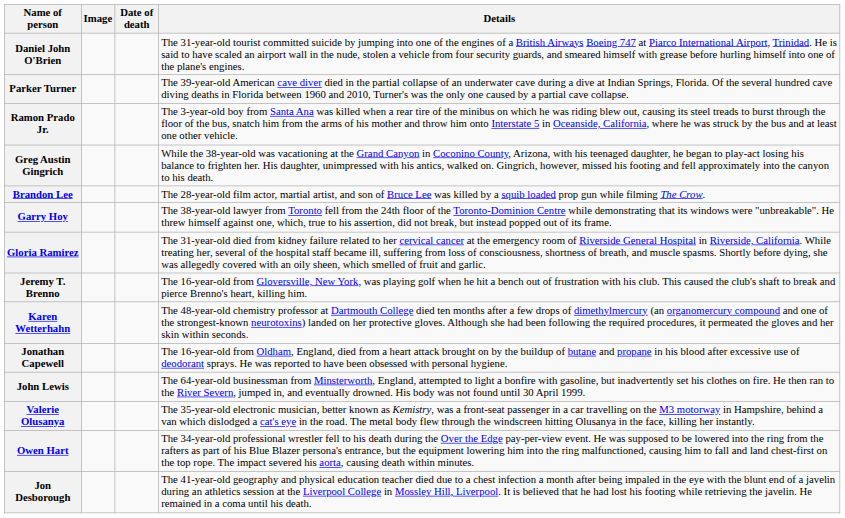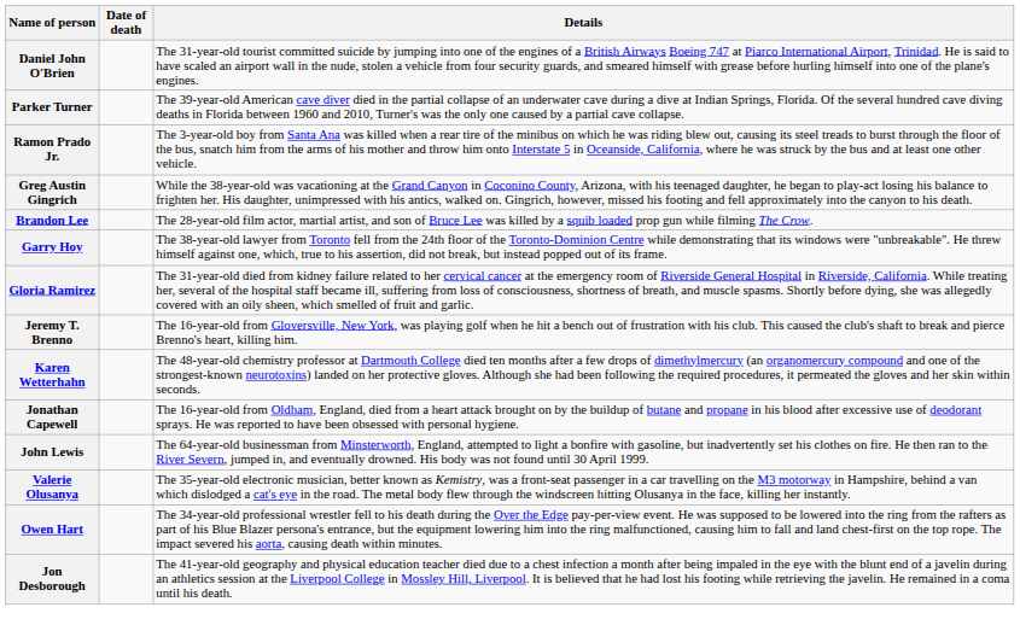 <table class="wikitable">
 <tr>
 <th scope="col">Name of person</th>
-<th scope="col">Image</th>
 <th scope="col">Date of death</th>
 <th scope="col">Details</th>
 </tr>
 <tr>
 <th scope="row">Daniel John O'Brien</th>
 <td></td>
-<td></td>
 <td>The 31-year-old tourist committed suicide by jumping into one of the engines of a <a href='#'>British Airways</a> <a href='#'>Boeing 747</a> at <a href='#'>Piarco International Airport</a>, <a href='#'>Trinidad</a>. He is said to have scaled an airport wall in the nude, stolen a vehicle from four security guards, and smeared himself with grease before hurling himself into one of the plane's engines.</td>
 </tr>
 <tr>
 <th>Parker Turner</th>
-<td></td>
 <td></td>
 <td>The 39-year-old American <a href='#'>cave diver</a> died in the partial collapse of an underwater cave during a dive at Indian Springs, Florida. Of the several hundred cave diving deaths in Florida between 1960 and 2010, Turner's was the only one caused by a partial cave collapse.</td>
 </tr>
 <tr>
 <th>Ramon Prado Jr.</th>
 <td></td>
-<td></td>
 <td>The 3-year-old boy from <a href='#'>Santa Ana</a> was killed when a rear tire of the minibus on which he was riding blew out, causing its steel treads to burst through the floor of the bus, snatch him from the arms of his mother and throw him onto <a href='#'>Interstate 5</a> in <a href='#'>Oceanside, California</a>, where he was struck by the bus and at least one other vehicle.</td>
 </tr>
 <tr>
 <th scope="row">Greg Austin Gingrich</th>
-<td></td>
 <td></td>
 <td>While the 38-year-old was vacationing at the <a href='#'>Grand Canyon</a> in <a href='#'>Coconino County</a>, Arizona, with his teenaged daughter, he began to play-act losing his balance to frighten her. His daughter, unimpressed with his antics, walked on. Gingrich, however, missed his footing and fell approximately  into the canyon to his death.</td>
 </tr>
 <tr>
 <th scope="row"><a href='#'>Brandon Lee</a></th>
 <td></td>
-<td></td>
 <td>The 28-year-old film actor, martial artist, and son of <a href='#'>Bruce Lee</a> was killed by a <a href='#'>squib loaded</a> prop gun while filming <em><a href='#'>The Crow</a></em>.</td>
 </tr>
 <tr>
 <th scope="row"><a href='#'>Garry Hoy</a></th>
-<td></td>
 <td></td>
 <td>The 38-year-old lawyer from <a href='#'>Toronto</a> fell from the 24th floor of the <a href='#'>Toronto-Dominion Centre</a> while demonstrating that its windows were "unbreakable". He threw himself against one, which, true to his assertion, did not break, but instead popped out of its frame.</td>
 </tr>
 <tr>
 <th scope="row"><a href='#'>Gloria Ramirez</a></th>
 <td></td>
-<td></td>
 <td>The 31-year-old died from kidney failure related to her <a href='#'>cervical cancer</a> at the emergency room of <a href='#'>Riverside General Hospital</a> in <a href='#'>Riverside, California</a>. While treating her, several of the hospital staff became ill, suffering from loss of consciousness, shortness of breath, and muscle spasms. Shortly before dying, she was allegedly covered with an oily sheen, which smelled of fruit and garlic.</td>
 </tr>
 <tr>
 <th scope="row">Jeremy T. Brenno</th>
-<td></td>
 <td></td>
 <td>The 16-year-old from <a href='#'>Gloversville, New York</a>, was playing golf when he hit a bench out of frustration with his club. This caused the club's shaft to break and pierce Brenno's heart, killing him.</td>
 </tr>
 <tr>
 <th scope="row"><a href='#'>Karen Wetterhahn</a></th>
 <td></td>
-<td></td>
 <td>The 48-year-old chemistry professor at <a href='#'>Dartmouth College</a> died ten months after a few drops of <a href='#'>dimethylmercury</a> (an <a href='#'>organomercury compound</a> and one of the strongest-known <a href='#'>neurotoxins</a>) landed on her protective gloves. Although she had been following the required procedures, it permeated the gloves and her skin within seconds.</td>
 </tr>
 <tr>
 <th scope="row">Jonathan Capewell</th>
-<td></td>
 <td></td>
 <td>The 16-year-old from <a href='#'>Oldham</a>, England, died from a heart attack brought on by the buildup of <a href='#'>butane</a> and <a href='#'>propane</a> in his blood after excessive use of <a href='#'>deodorant</a> sprays. He was reported to have been obsessed with personal hygiene.</td>
 </tr>
 <tr>
 <th scope="row">John Lewis</th>
 <td></td>
-<td></td>
 <td>The 64-year-old businessman from <a href='#'>Minsterworth</a>, England, attempted to light a bonfire with gasoline, but inadvertently set his clothes on fire. He then ran to the <a href='#'>River Severn</a>, jumped in, and eventually drowned. His body was not found until 30 April 1999.</td>
 </tr>
 <tr>
 <th><a href='#'>Valerie Olusanya</a></th>
-<td></td>
 <td></td>
 <td>The 35-year-old electronic musician, better known as <em>Kemistry</em>, was a front-seat passenger in a car travelling on the <a href='#'>M3 motorway</a> in Hampshire, behind a van which dislodged a <a href='#'>cat's eye</a> in the road. The metal body flew through the windscreen hitting Olusanya in the face, killing her instantly.</td>
 </tr>
 <tr>
 <th scope="row"><a href='#'>Owen Hart</a></th>
 <td></td>
-<td></td>
 <td>The 34-year-old professional wrestler fell to his death during the <a href='#'>Over the Edge</a> pay-per-view event. He was supposed to be lowered into the ring from the rafters as part of his Blue Blazer persona's entrance, but the equipment lowering him into the ring malfunctioned, causing him to fall  and land chest-first on the top rope. The impact severed his <a href='#'>aorta</a>, causing death within minutes.</td>
 </tr>
 <tr>
 <th scope="row">Jon Desborough</th>
 <td></td>
-<td></td>
 <td>The 41-year-old geography and physical education teacher died due to a chest infection a month after being impaled in the eye with the blunt end of a javelin during an athletics session at the <a href='#'>Liverpool College</a> in <a href='#'>Mossley Hill, Liverpool</a>. It is believed that he had lost his footing while retrieving the javelin. He remained in a coma until his death.</td>
 </tr>
 </table>
